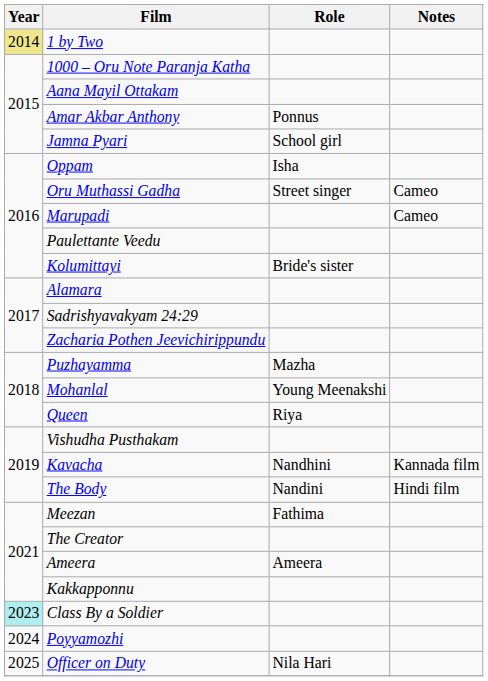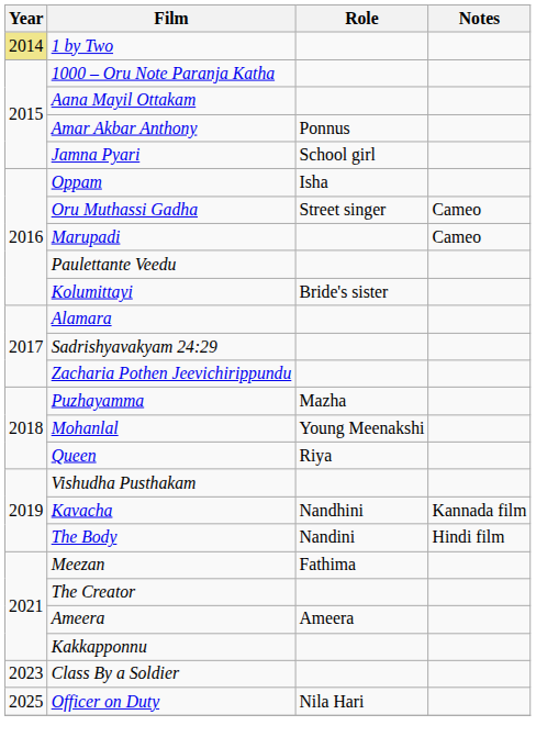 <table class="wikitable sortable">
 <tr>
 <th>Year</th>
 <th>Film</th>
 <th>Role</th>
 <th>Notes</th>
 </tr>
 <tr>
 <td style="background: khaki;">2014</td>
 <td><em><a href='#'>1 by Two</a> </em></td>
 <td></td>
 <td></td>
 </tr>
 <tr>
 <td rowspan=4>2015</td>
 <td><em><a href='#'>1000 – Oru Note Paranja Katha</a></em></td>
 <td></td>
 <td></td>
 </tr>
 <tr>
 <td><em><a href='#'>Aana Mayil Ottakam</a></em></td>
 <td></td>
 <td></td>
 </tr>
 <tr>
 <td><em><a href='#'>Amar Akbar Anthony</a></em></td>
 <td>Ponnus</td>
 <td></td>
 </tr>
 <tr>
 <td><em><a href='#'>Jamna Pyari</a></em></td>
 <td>School girl</td>
 <td></td>
 </tr>
 <tr>
 <td rowspan=5>2016</td>
 <td><em><a href='#'>Oppam</a></em></td>
 <td>Isha</td>
 <td></td>
 </tr>
 <tr>
 <td><em><a href='#'>Oru Muthassi Gadha</a></em></td>
 <td>Street singer</td>
 <td>Cameo</td>
 </tr>
 <tr>
 <td><em><a href='#'>Marupadi</a></em></td>
 <td></td>
 <td>Cameo</td>
 </tr>
 <tr>
 <td><em>Paulettante Veedu</em></td>
 <td></td>
 <td></td>
 </tr>
 <tr>
 <td><em><a href='#'>Kolumittayi</a></em></td>
 <td>Bride's sister</td>
 <td></td>
 </tr>
 <tr>
 <td rowspan=3>2017</td>
 <td><em><a href='#'>Alamara</a></em></td>
 <td></td>
 <td></td>
 </tr>
 <tr>
 <td><em>Sadrishyavakyam 24:29</em></td>
 <td></td>
 <td></td>
 </tr>
 <tr>
 <td><em><a href='#'>Zacharia Pothen Jeevichirippundu</a></em></td>
 <td></td>
 <td></td>
 </tr>
 <tr>
 <td rowspan=3>2018</td>
 <td><em><a href='#'>Puzhayamma</a></em></td>
 <td>Mazha</td>
 <td></td>
 </tr>
 <tr>
 <td><em><a href='#'>Mohanlal</a></em></td>
 <td>Young Meenakshi</td>
 <td></td>
 </tr>
 <tr>
 <td><em><a href='#'>Queen</a></em></td>
 <td>Riya</td>
 <td></td>
 </tr>
 <tr>
 <td rowspan=3>2019</td>
 <td><em>Vishudha Pusthakam</em></td>
 <td></td>
 <td></td>
 </tr>
 <tr>
 <td><em><a href='#'>Kavacha</a></em></td>
 <td>Nandhini</td>
 <td>Kannada film</td>
 </tr>
 <tr>
 <td><em><a href='#'>The Body</a></em></td>
 <td>Nandini</td>
 <td>Hindi film</td>
 </tr>
 <tr>
 <td rowspan=4>2021</td>
 <td><em>Meezan</em></td>
 <td>Fathima</td>
 <td></td>
 </tr>
 <tr>
 <td><em>The Creator</em></td>
 <td></td>
 <td></td>
 </tr>
 <tr>
 <td><em>Ameera</em></td>
 <td>Ameera</td>
 <td></td>
 </tr>
 <tr>
 <td><em>Kakkapponnu</em></td>
 <td></td>
 <td></td>
 </tr>
 <tr>
-<td style="background: paleturquoise;">2023</td>
+<td>2023</td>
 <td><em>Class By a Soldier</em></td>
-<td></td>
-<td></td>
-</tr>
-<tr>
-<td>2024</td>
-<td><em><a href='#'>Poyyamozhi</a></em></td>
 <td></td>
 <td></td>
 </tr>
 <tr>
 <td>2025</td>
 <td><em><a href='#'>Officer on Duty</a></em></td>
 <td>Nila Hari</td>
 <td></td>
 </tr>
 <tr>
 </tr>
 </table>
